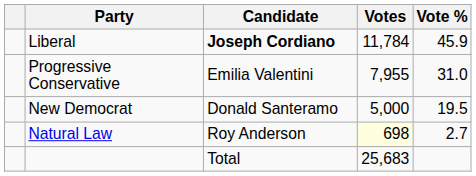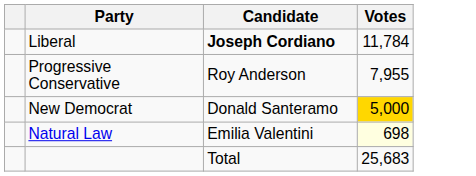 <table class="wikitable">
 <tr>
 <th></th>
 <th scope="col" width="175">Party</th>
 <th scope="col" width="150">Candidate</th>
 <th>Votes</th>
-<th>Vote %</th>
 </tr>
 <tr>
 <td>   </td>
 <td>Liberal</td>
 <td><strong>Joseph Cordiano</strong></td>
 <td align=right>11,784</td>
-<td align=right>45.9</td>
 </tr>
 <tr |>
 <td>   </td>
 <td>Progressive Conservative</td>
-<td>Emilia Valentini</td>
+<td>Roy Anderson</td>
 <td align=right>7,955</td>
-<td align=right>31.0</td>
 </tr>
 <tr |>
 <td>   </td>
 <td>New Democrat</td>
 <td>Donald Santeramo</td>
-<td align=right>5,000</td>
-<td align=right>19.5</td>
+<td align=right style="background: gold;">5,000</td>
 </tr>
 <tr |>
 <td>   </td>
 <td><a href='#'>Natural Law</a></td>
-<td>Roy Anderson</td>
+<td>Emilia Valentini</td>
 <td align=right style="background: lightyellow;">698</td>
-<td align=right>2.7<br></td>
 </tr>
 <tr |>
 <td></td>
 <td></td>
 <td>Total</td>
 <td align=right>25,683</td>
-<td></td>
 </tr>
 </table>
